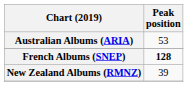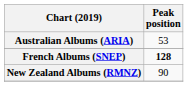 <table class="wikitable sortable plainrowheaders" style="text-align:center">
 <tr>
 <th scope="col">Chart (2019)</th>
 <th scope="col">Peak<br>position</th>
 </tr>
 <tr>
 <th scope="row">Australian Albums (<a href='#'>ARIA</a>)</th>
 <td>53</td>
 </tr>
 <tr>
 </tr>
 <tr>
 </tr>
 <tr>
 </tr>
 <tr>
 </tr>
 <tr>
 <th scope="row">French Albums (<a href='#'>SNEP</a>)</th>
 <td><strong>128</strong></td>
 </tr>
 <tr>
 <th scope="row">New Zealand Albums (<a href='#'>RMNZ</a>)</th>
-<td>39</td>
+<td>90</td>
 </tr>
 <tr>
 </tr>
 <tr>
 </tr>
 <tr>
 </tr>
 <tr>
 </tr>
 </table>
